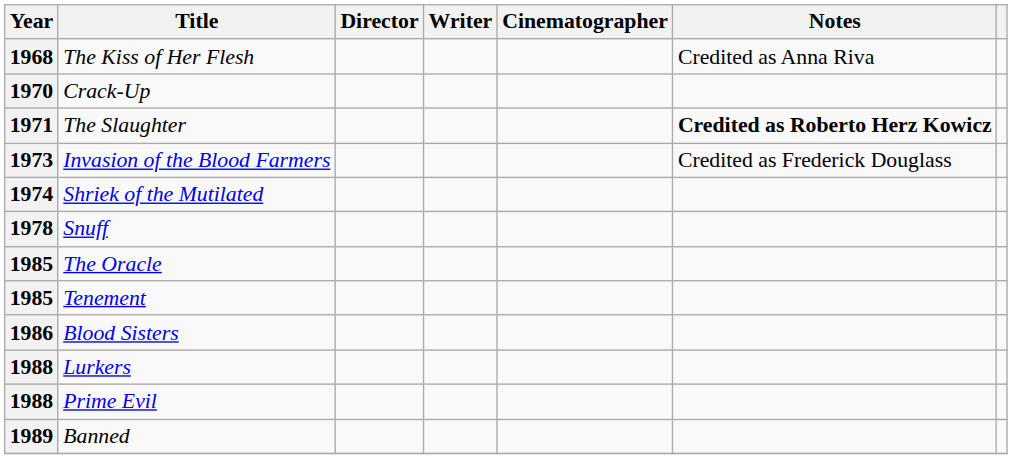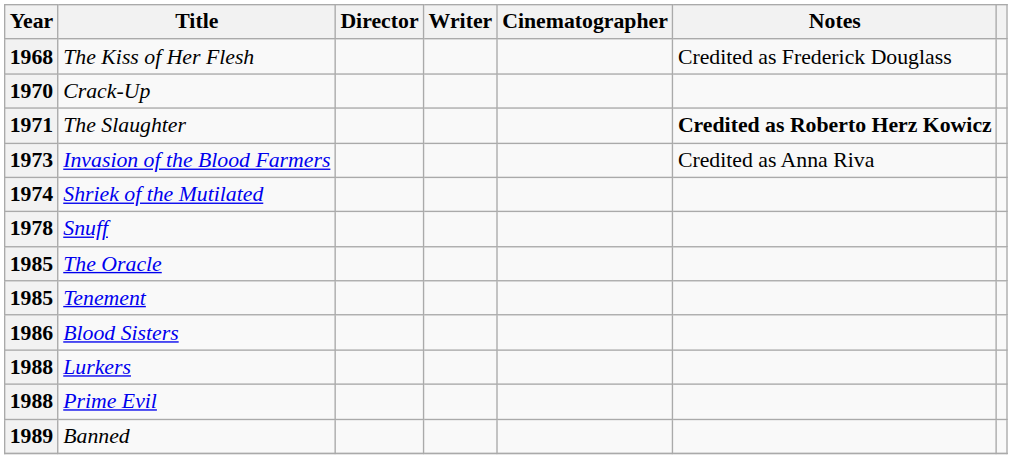 <table class="wikitable sortable plainrowheaders">
 <tr>
 <th>Year</th>
 <th>Title</th>
 <th>Director</th>
 <th>Writer</th>
 <th>Cinematographer</th>
 <th class="unsortable">Notes</th>
 <th class="unsortable"></th>
 </tr>
 <tr>
 <th scope="row">1968</th>
 <td><em>The Kiss of Her Flesh</em></td>
 <td></td>
 <td></td>
 <td></td>
-<td>Credited as Anna Riva</td>
+<td>Credited as Frederick Douglass</td>
 <td style="text-align:center;"></td>
 </tr>
 <tr>
 <th scope="row">1970</th>
 <td><em>Crack-Up</em></td>
 <td></td>
 <td></td>
 <td></td>
 <td></td>
 <td style="text-align:center;"></td>
 </tr>
 <tr>
 <th scope="row">1971</th>
 <td><em>The Slaughter</em></td>
 <td></td>
 <td></td>
 <td></td>
 <td><strong>Credited as Roberto Herz Kowicz</strong></td>
 <td style="text-align:center;"></td>
 </tr>
 <tr>
 <th scope="row">1973</th>
 <td><em><a href='#'>Invasion of the Blood Farmers</a></em></td>
 <td></td>
 <td></td>
 <td></td>
-<td>Credited as Frederick Douglass</td>
+<td>Credited as Anna Riva</td>
 <td style="text-align:center;"></td>
 </tr>
 <tr>
 <th scope="row">1974</th>
 <td><em><a href='#'>Shriek of the Mutilated</a></em></td>
 <td></td>
 <td></td>
 <td></td>
 <td></td>
 <td style="text-align:center;"></td>
 </tr>
 <tr>
 <th scope="row">1978</th>
 <td><em><a href='#'>Snuff</a></em></td>
 <td></td>
 <td></td>
 <td></td>
 <td></td>
 <td style="text-align:center;"></td>
 </tr>
 <tr>
 <th scope="row">1985</th>
 <td><em><a href='#'>The Oracle</a></em></td>
 <td></td>
 <td></td>
 <td></td>
 <td></td>
 <td style="text-align:center;"></td>
 </tr>
 <tr>
 <th scope="row">1985</th>
 <td><em><a href='#'>Tenement</a></em></td>
 <td></td>
 <td></td>
 <td></td>
 <td></td>
 <td style="text-align:center;"></td>
 </tr>
 <tr>
 <th scope="row">1986</th>
 <td><em><a href='#'>Blood Sisters</a></em></td>
 <td></td>
 <td></td>
 <td></td>
 <td></td>
 <td style="text-align:center;"></td>
 </tr>
 <tr>
 <th scope="row">1988</th>
 <td><em><a href='#'>Lurkers</a></em></td>
 <td></td>
 <td></td>
 <td></td>
 <td></td>
 <td style="text-align:center;"></td>
 </tr>
 <tr>
 <th scope="row">1988</th>
 <td><em><a href='#'>Prime Evil</a></em></td>
 <td></td>
 <td></td>
 <td></td>
 <td></td>
 <td style="text-align:center;"></td>
 </tr>
 <tr>
 <th scope="row">1989</th>
 <td><em>Banned</em></td>
 <td></td>
 <td></td>
 <td></td>
 <td></td>
 <td style="text-align:center;"></td>
 </tr>
 <tr>
 </tr>
 </table>
